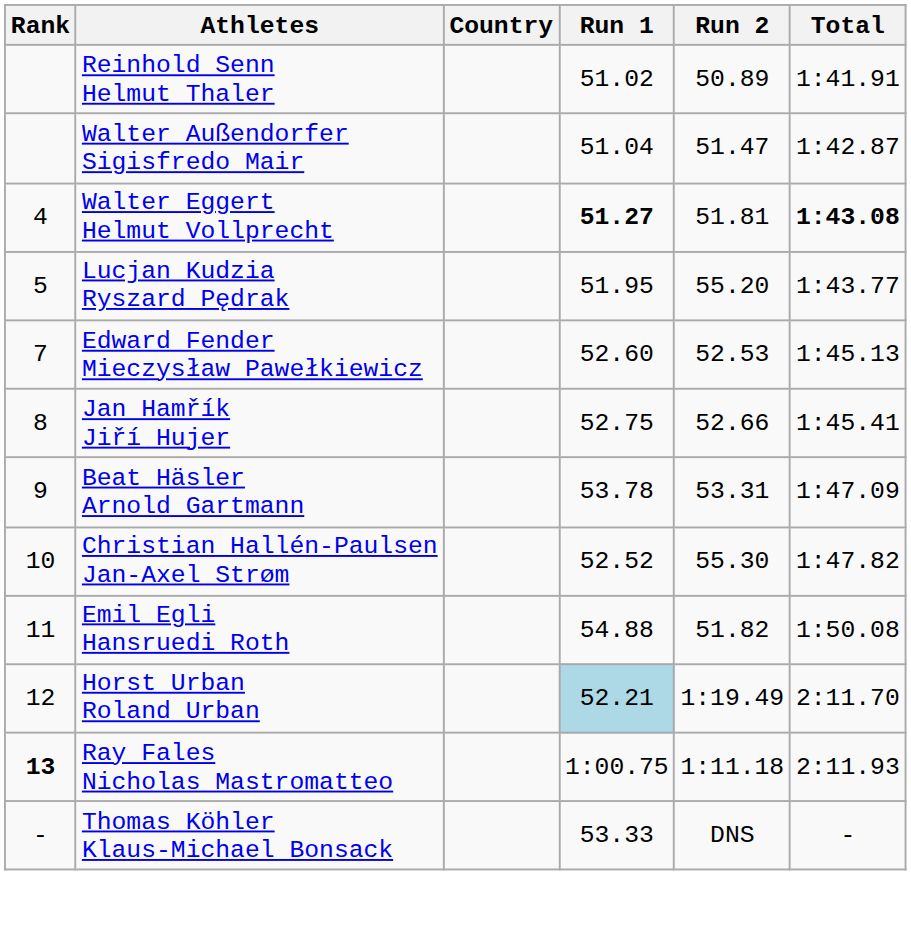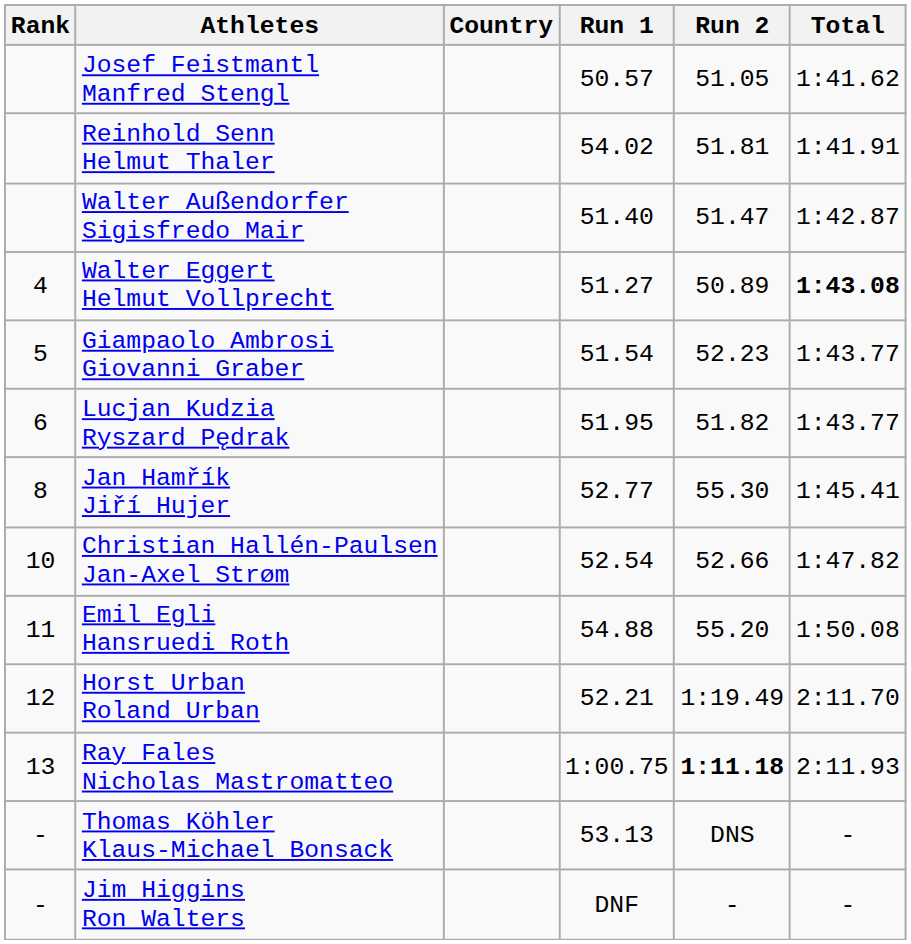 <table class="wikitable sortable" style="text-align:center">
 <tr>
 <th>Rank</th>
 <th>Athletes</th>
 <th>Country</th>
 <th>Run 1</th>
 <th>Run 2</th>
 <th>Total</th>
 </tr>
 <tr>
 <td></td>
+<td align=left><a href='#'>Josef Feistmantl</a> <br> <a href='#'>Manfred Stengl</a></td>
+<td align=left></td>
+<td>50.57</td>
+<td>51.05</td>
+<td>1:41.62</td>
+</tr>
+<tr>
+<td></td>
 <td align=left><a href='#'>Reinhold Senn</a> <br> <a href='#'>Helmut Thaler</a></td>
 <td align=left></td>
-<td>51.02</td>
-<td>50.89</td>
+<td>54.02</td>
+<td>51.81</td>
 <td>1:41.91</td>
 </tr>
 <tr>
 <td></td>
 <td align=left><a href='#'>Walter Außendorfer</a> <br> <a href='#'>Sigisfredo Mair</a></td>
 <td align=left></td>
-<td>51.04</td>
+<td>51.40</td>
 <td>51.47</td>
 <td>1:42.87</td>
 </tr>
 <tr>
 <td>4</td>
 <td align=left><a href='#'>Walter Eggert</a> <br> <a href='#'>Helmut Vollprecht</a></td>
 <td align=left></td>
-<td><strong>51.27</strong></td>
-<td>51.81</td>
+<td>51.27</td>
+<td>50.89</td>
 <td><strong>1:43.08</strong></td>
 </tr>
 <tr>
 <td>5</td>
+<td align=left><a href='#'>Giampaolo Ambrosi</a> <br> <a href='#'>Giovanni Graber</a></td>
+<td align=left></td>
+<td>51.54</td>
+<td>52.23</td>
+<td>1:43.77</td>
+</tr>
+<tr>
+<td>6</td>
 <td align=left><a href='#'>Lucjan Kudzia</a> <br> <a href='#'>Ryszard Pędrak</a></td>
 <td align=left></td>
 <td>51.95</td>
-<td>55.20</td>
+<td>51.82</td>
 <td>1:43.77</td>
-</tr>
-<tr>
-<td>7</td>
-<td align=left><a href='#'>Edward Fender</a> <br> <a href='#'>Mieczysław Pawełkiewicz</a></td>
-<td align=left></td>
-<td>52.60</td>
-<td>52.53</td>
-<td>1:45.13</td>
 </tr>
 <tr>
 <td>8</td>
 <td align=left><a href='#'>Jan Hamřík</a> <br> <a href='#'>Jiří Hujer</a></td>
 <td align=left></td>
-<td>52.75</td>
-<td>52.66</td>
+<td>52.77</td>
+<td>55.30</td>
 <td>1:45.41</td>
-</tr>
-<tr>
-<td>9</td>
-<td align=left><a href='#'>Beat Häsler</a> <br> <a href='#'>Arnold Gartmann</a></td>
-<td align=left></td>
-<td>53.78</td>
-<td>53.31</td>
-<td>1:47.09</td>
 </tr>
 <tr>
 <td>10</td>
 <td align=left><a href='#'>Christian Hallén-Paulsen</a> <br> <a href='#'>Jan-Axel Strøm</a></td>
 <td align=left></td>
-<td>52.52</td>
-<td>55.30</td>
+<td>52.54</td>
+<td>52.66</td>
 <td>1:47.82</td>
 </tr>
 <tr>
 <td>11</td>
 <td align=left><a href='#'>Emil Egli</a> <br> <a href='#'>Hansruedi Roth</a></td>
 <td align=left></td>
 <td>54.88</td>
-<td>51.82</td>
+<td>55.20</td>
 <td>1:50.08</td>
 </tr>
 <tr>
 <td>12</td>
 <td align=left><a href='#'>Horst Urban</a> <br> <a href='#'>Roland Urban</a></td>
 <td align=left></td>
-<td style="background: lightblue;">52.21</td>
+<td>52.21</td>
 <td>1:19.49</td>
 <td>2:11.70</td>
 </tr>
 <tr>
-<td><strong>13</strong></td>
+<td>13</td>
 <td align=left><a href='#'>Ray Fales</a> <br> <a href='#'>Nicholas Mastromatteo</a></td>
 <td align=left></td>
 <td>1:00.75</td>
-<td>1:11.18</td>
+<td><strong>1:11.18</strong></td>
 <td>2:11.93</td>
 </tr>
 <tr>
 <td>-</td>
 <td align=left><a href='#'>Thomas Köhler</a> <br> <a href='#'>Klaus-Michael Bonsack</a></td>
 <td align=left></td>
-<td>53.33</td>
+<td>53.13</td>
 <td>DNS</td>
 <td>-</td>
 </tr>
+<tr>
+<td>-</td>
+<td align=left><a href='#'>Jim Higgins</a> <br> <a href='#'>Ron Walters</a></td>
+<td align=left></td>
+<td>DNF</td>
+<td>-</td>
+<td>-</td>
+</tr>
 </table>
